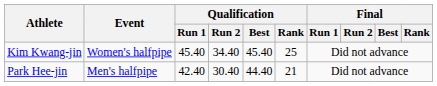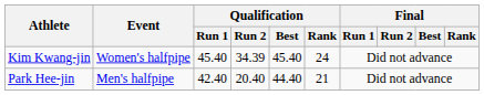 <table class="wikitable" style="font-size:90%">
 <tr>
 <th rowspan="2">Athlete</th>
 <th rowspan="2">Event</th>
 <th colspan="4">Qualification</th>
 <th colspan="4">Final</th>
 </tr>
 <tr style="font-size:95%">
 <th>Run 1</th>
 <th>Run 2</th>
 <th>Best</th>
 <th>Rank</th>
 <th>Run 1</th>
 <th>Run 2</th>
 <th>Best</th>
 <th>Rank</th>
 </tr>
 <tr align=center>
 <td align=left><a href='#'>Kim Kwang-jin</a></td>
 <td align=left><a href='#'>Women's halfpipe</a></td>
 <td>45.40</td>
-<td>34.40</td>
+<td>34.39</td>
 <td>45.40</td>
-<td>25</td>
+<td>24</td>
 <td colspan=4>Did not advance</td>
 </tr>
 <tr align=center>
 <td align=left><a href='#'>Park Hee-jin</a></td>
 <td align=left><a href='#'>Men's halfpipe</a></td>
 <td>42.40</td>
-<td>30.40</td>
+<td>20.40</td>
 <td>44.40</td>
 <td>21</td>
 <td colspan=4>Did not advance</td>
 </tr>
 </table>
